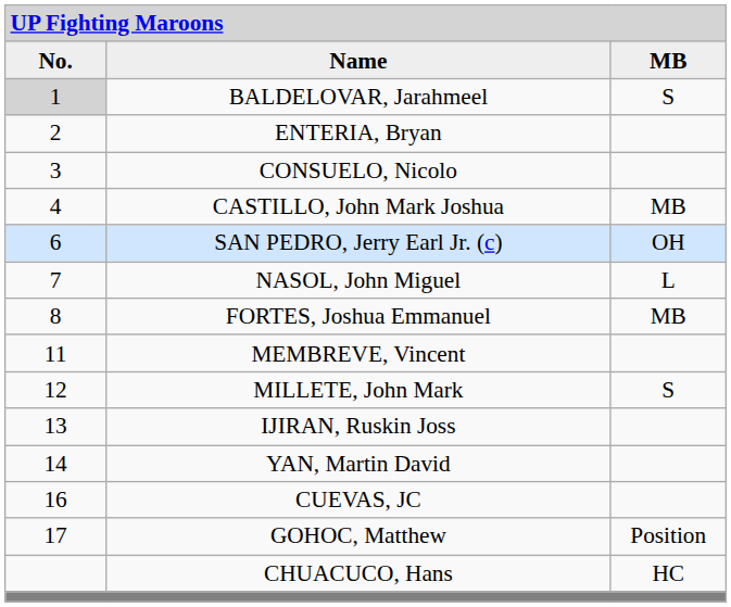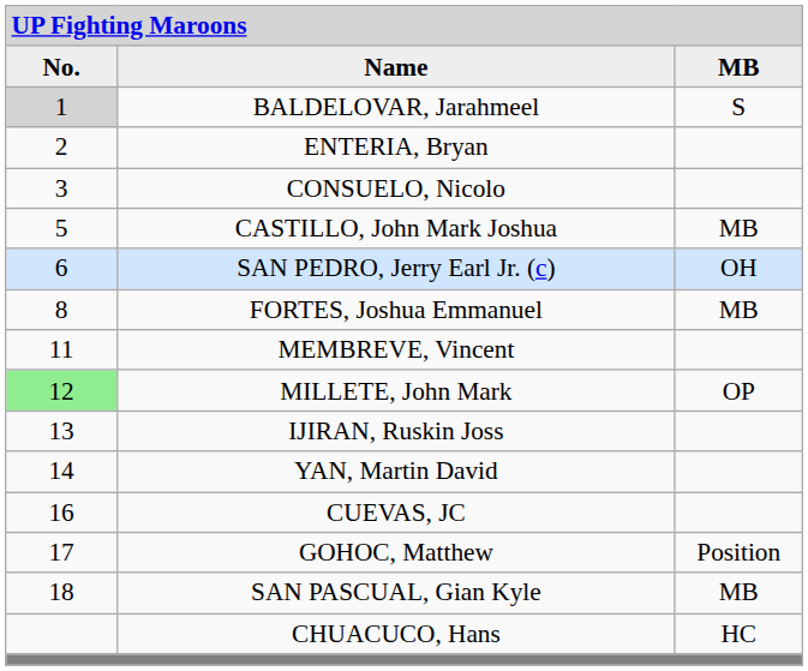 <table class='wikitable mw-collapsible mw-collapsed' style="text-align: center; width: 500px; border: none">
 <tr>
 <th style="background:#D4D4D4; text-align:left;" colspan=3><a href='#'>UP Fighting Maroons</a></th>
 </tr>
 <tr style="background:#EEEEEE; font-weight:bold;">
 <td width=10%>No.</td>
 <td width=50%>Name</td>
 <td>MB</td>
 </tr>
 <tr>
 <td style="background: lightgrey;">1</td>
 <td>BALDELOVAR, Jarahmeel</td>
 <td>S</td>
 </tr>
 <tr>
 <td>2</td>
 <td>ENTERIA, Bryan</td>
 <td></td>
 </tr>
 <tr>
 <td>3</td>
 <td>CONSUELO, Nicolo</td>
 <td></td>
 </tr>
 <tr>
-<td>4</td>
+<td>5</td>
 <td>CASTILLO, John Mark Joshua</td>
 <td>MB</td>
 </tr>
 <tr style="background: #D0E6FF;">
 <td>6</td>
 <td>SAN PEDRO, Jerry Earl Jr. (<a href='#'>c</a>)</td>
 <td>OH</td>
-</tr>
-<tr>
-<td>7</td>
-<td>NASOL, John Miguel</td>
-<td>L</td>
 </tr>
 <tr>
 <td>8</td>
 <td>FORTES, Joshua Emmanuel</td>
 <td>MB</td>
 </tr>
 <tr>
 <td>11</td>
 <td>MEMBREVE, Vincent</td>
 <td></td>
 </tr>
 <tr>
-<td>12</td>
+<td style="background: lightgreen;">12</td>
 <td>MILLETE, John Mark</td>
-<td>S</td>
+<td>OP</td>
 </tr>
 <tr>
 <td>13</td>
 <td>IJIRAN, Ruskin Joss</td>
 <td></td>
 </tr>
 <tr>
 <td>14</td>
 <td>YAN, Martin David</td>
 <td></td>
 </tr>
 <tr>
 <td>16</td>
 <td>CUEVAS, JC</td>
 <td></td>
 </tr>
 <tr>
 <td>17</td>
 <td>GOHOC, Matthew</td>
 <td width=10%>Position</td>
 </tr>
 <tr>
+<td>18</td>
+<td>SAN PASCUAL, Gian Kyle</td>
+<td>MB</td>
+</tr>
+<tr>
 <td></td>
 <td>CHUACUCO, Hans</td>
 <td>HC</td>
 </tr>
 <tr>
 <th style='background: grey;' colspan=3></th>
 </tr>
 </table>
